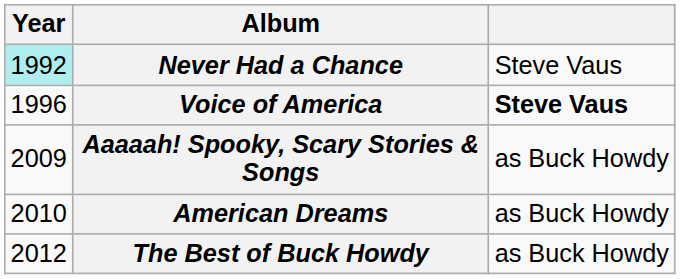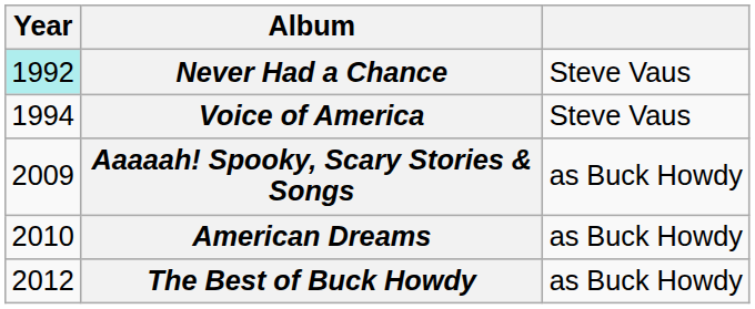 <table class="wikitable plainrowheaders">
 <tr>
 <th>Year</th>
 <th style="width:16em;">Album</th>
 <th></th>
 </tr>
 <tr>
 <td style="background: paleturquoise;">1992</td>
 <th><em>Never Had a Chance</em></th>
 <td>Steve Vaus</td>
 </tr>
 <tr>
-<td>1996</td>
+<td>1994</td>
 <th><em>Voice of America</em></th>
-<td><strong>Steve Vaus</strong></td>
+<td>Steve Vaus</td>
 </tr>
 <tr>
 <td>2009</td>
 <th scope="row"><em>Aaaaah! Spooky, Scary Stories & Songs</em></th>
 <td>as Buck Howdy</td>
 </tr>
 <tr>
 <td>2010</td>
 <th><em>American Dreams</em></th>
 <td>as Buck Howdy</td>
 </tr>
 <tr>
 <td>2012</td>
 <th><em>The Best of Buck Howdy</em></th>
 <td>as Buck Howdy</td>
 </tr>
 </table>
